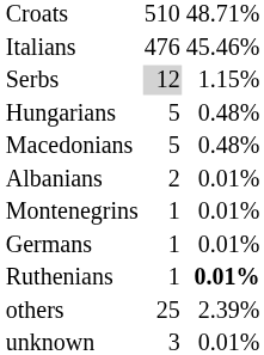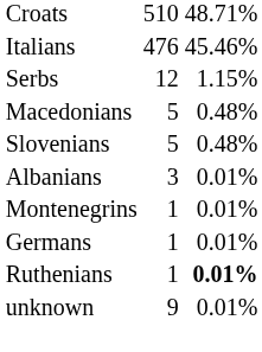 <table>
 <tr>
 <td>Croats</td>
 <td align=right>510</td>
 <td align=right>48.71%</td>
 </tr>
 <tr>
 <td>Italians</td>
 <td align=right>476</td>
 <td align=right>45.46%</td>
 </tr>
 <tr>
 <td>Serbs</td>
-<td align=right style="background: lightgrey;">12</td>
+<td align=right>12</td>
 <td align=right>1.15%</td>
-</tr>
-<tr>
-<td>Hungarians</td>
-<td align=right>5</td>
-<td align=right>0.48%</td>
 </tr>
 <tr>
 <td>Macedonians</td>
 <td align=right>5</td>
 <td align=right>0.48%</td>
 </tr>
 <tr>
+<td>Slovenians</td>
+<td align=right>5</td>
+<td align=right>0.48%</td>
+</tr>
+<tr>
 <td>Albanians</td>
-<td align=right>2</td>
+<td align=right>3</td>
 <td align=right>0.01%</td>
 </tr>
 <tr>
 <td>Montenegrins</td>
 <td align=right>1</td>
 <td align=right>0.01%</td>
 </tr>
 <tr>
 <td>Germans</td>
 <td align=right>1</td>
 <td align=right>0.01%</td>
 </tr>
 <tr>
 <td>Ruthenians</td>
 <td align=right>1</td>
 <td align=right><strong>0.01%</strong></td>
 </tr>
 <tr>
-<td>others</td>
-<td align=right>25</td>
-<td align=right>2.39%</td>
-</tr>
-<tr>
 <td>unknown</td>
-<td align=right>3</td>
+<td align=right>9</td>
 <td align=right>0.01%</td>
 </tr>
 </table>
